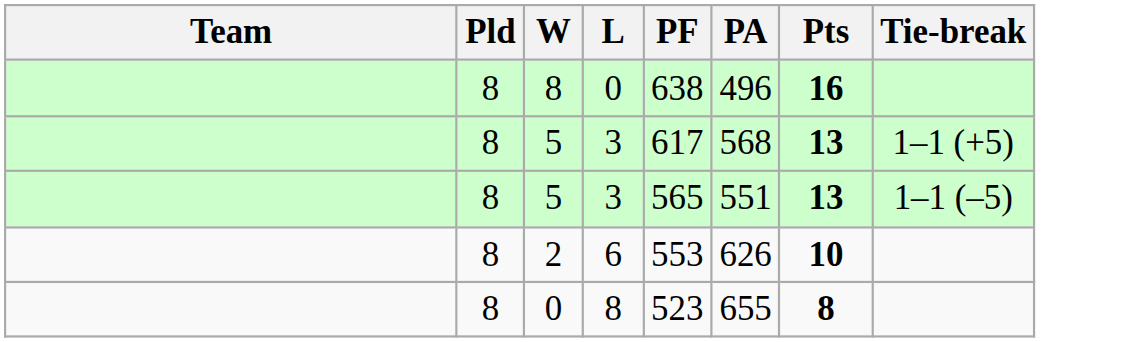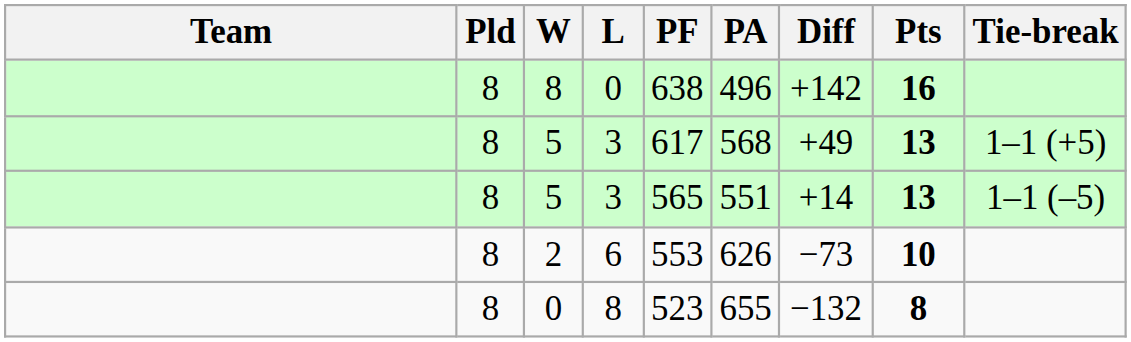 <table class=wikitable style="text-align:center">
 <tr>
 <th width=200>Team</th>
 <th width=20>Pld</th>
 <th width=20>W</th>
 <th width=20>L</th>
 <th width=20>PF</th>
 <th width=20>PA</th>
+<th width=35>Diff</th>
 <th width=35>Pts</th>
 <th>Tie-break</th>
 </tr>
 <tr style="background:#cfc;">
 <td style="text-align:left"></td>
 <td>8</td>
 <td>8</td>
 <td>0</td>
 <td>638</td>
 <td>496</td>
+<td>+142</td>
 <td><strong>16</strong></td>
 <td></td>
 </tr>
 <tr style="background:#cfc;">
 <td style="text-align:left"></td>
 <td>8</td>
 <td>5</td>
 <td>3</td>
 <td>617</td>
 <td>568</td>
+<td>+49</td>
 <td><strong>13</strong></td>
 <td>1–1 (+5)</td>
 </tr>
 <tr style="background:#cfc;">
 <td style="text-align:left"></td>
 <td>8</td>
 <td>5</td>
 <td>3</td>
 <td>565</td>
 <td>551</td>
+<td>+14</td>
 <td><strong>13</strong></td>
 <td>1–1 (–5)</td>
 </tr>
 <tr>
 <td style="text-align:left"></td>
 <td>8</td>
 <td>2</td>
 <td>6</td>
 <td>553</td>
 <td>626</td>
+<td>−73</td>
 <td><strong>10</strong></td>
 <td></td>
 </tr>
 <tr>
 <td style="text-align:left"></td>
 <td>8</td>
 <td>0</td>
 <td>8</td>
 <td>523</td>
 <td>655</td>
+<td>−132</td>
 <td><strong>8</strong></td>
 <td></td>
 </tr>
 </table>
